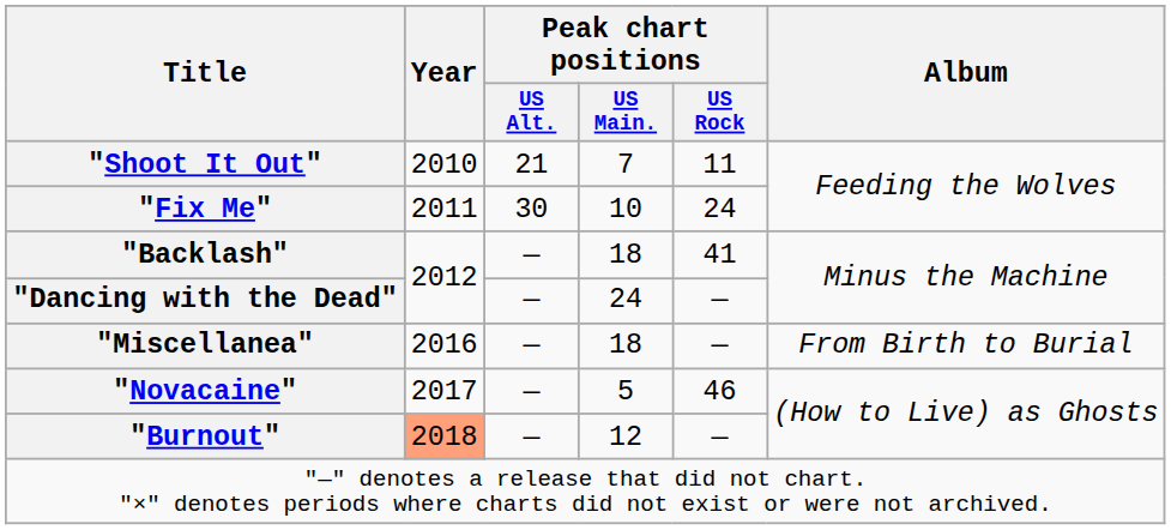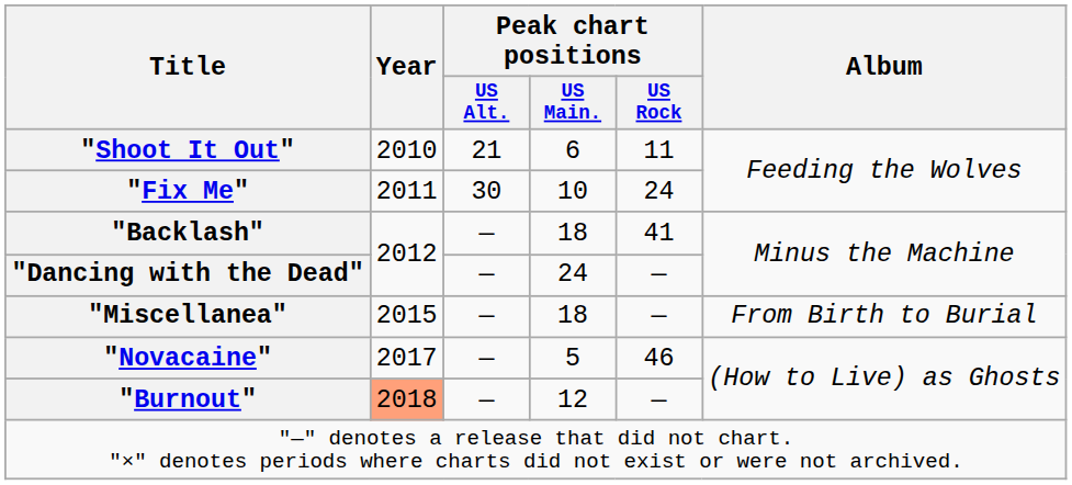 <table class="wikitable plainrowheaders" style="text-align:center;">
 <tr>
 <th scope="col" rowspan="2">Title</th>
 <th scope="col" rowspan="2">Year</th>
 <th scope="col" colspan="3">Peak chart positions</th>
 <th scope="col" rowspan="2">Album</th>
 </tr>
 <tr>
 <th style="width:4em;font-size:75%"><a href='#'>US<br>Alt.</a><br></th>
 <th style="width:4em;font-size:75%"><a href='#'>US<br>Main.</a></th>
 <th style="width:4em;font-size:75%"><a href='#'>US<br>Rock</a><br></th>
 </tr>
 <tr>
 <th scope="row">"<a href='#'>Shoot It Out</a>"</th>
 <td>2010</td>
 <td>21</td>
-<td>7</td>
+<td>6</td>
 <td>11</td>
 <td rowspan="2"><em>Feeding the Wolves</em></td>
 </tr>
 <tr>
 <th scope="row">"<a href='#'>Fix Me</a>"</th>
 <td>2011</td>
 <td>30</td>
 <td>10</td>
 <td>24</td>
 </tr>
 <tr>
 <th scope="row">"Backlash"</th>
 <td rowspan="2">2012</td>
 <td>—</td>
 <td>18</td>
 <td>41</td>
 <td rowspan="2"><em>Minus the Machine</em></td>
 </tr>
 <tr>
 <th scope="row">"Dancing with the Dead"</th>
 <td>—</td>
 <td>24</td>
 <td>—</td>
 </tr>
 <tr>
 <th scope="row">"Miscellanea"</th>
-<td>2016</td>
+<td>2015</td>
 <td>—</td>
 <td>18</td>
 <td>—</td>
 <td><em>From Birth to Burial</em></td>
 </tr>
 <tr>
 <th scope="row">"<a href='#'>Novacaine</a>"</th>
 <td>2017</td>
 <td>—</td>
 <td>5</td>
 <td>46</td>
 <td rowspan="2"><em>(How to Live) as Ghosts</em></td>
 </tr>
 <tr>
 <th scope="row">"<a href='#'>Burnout</a>"</th>
 <td style="background: lightsalmon;">2018</td>
 <td>—</td>
 <td>12</td>
 <td>—</td>
 </tr>
 <tr>
 <td colspan="8" style="text-align:center; font-size:8pt;">"—" denotes a release that did not chart.<br>"×" denotes periods where charts did not exist or were not archived.</td>
 </tr>
 </table>
